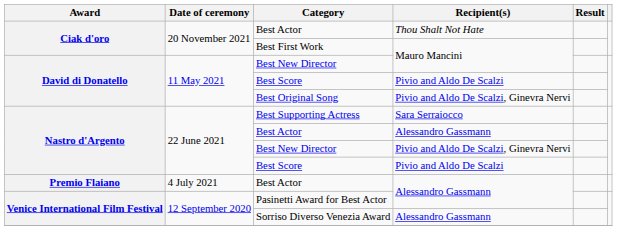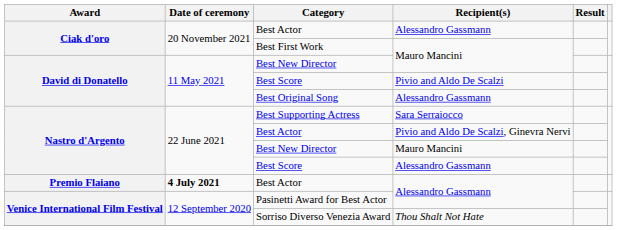 <table class="wikitable sortable plainrowheaders">
 <tr>
 <th scope="col">Award</th>
 <th scope="col">Date of ceremony</th>
 <th scope="col">Category</th>
 <th scope="col">Recipient(s)</th>
 <th scope="col">Result</th>
 <th scope="col" class="unsortable"></th>
 </tr>
 <tr>
 <th rowspan="2"   scope="row"><a href='#'>Ciak d'oro</a></th>
 <td rowspan="2">20 November 2021</td>
 <td>Best Actor</td>
-<td><em>Thou Shalt Not Hate </em></td>
+<td><a href='#'>Alessandro Gassmann</a></td>
 <td></td>
 <td rowspan="2"  align="center"></td>
 </tr>
 <tr>
 <td>Best First Work</td>
 <td rowspan="2">Mauro Mancini</td>
 <td></td>
 </tr>
 <tr>
 <th rowspan="3"  scope="row"><a href='#'>David di Donatello</a></th>
 <td rowspan="3"><a href='#'>11 May 2021</a></td>
 <td><a href='#'>Best New Director</a></td>
 <td></td>
 <td rowspan="3"  align="center"></td>
 </tr>
 <tr>
 <td><a href='#'>Best Score</a></td>
 <td><a href='#'>Pivio and Aldo De Scalzi</a></td>
 <td></td>
 </tr>
 <tr>
 <td><a href='#'>Best Original Song</a></td>
-<td><a href='#'>Pivio and Aldo De Scalzi</a>, Ginevra Nervi</td>
+<td><a href='#'>Alessandro Gassmann</a></td>
 <td></td>
 </tr>
 <tr>
 <th rowspan="4" scope="row"><a href='#'>Nastro d'Argento</a></th>
 <td rowspan="4">22 June 2021</td>
 <td><a href='#'>Best Supporting Actress</a></td>
 <td><a href='#'>Sara Serraiocco</a></td>
 <td></td>
 <td rowspan="4"  align="center"></td>
 </tr>
 <tr>
 <td><a href='#'>Best Actor</a></td>
+<td><a href='#'>Pivio and Aldo De Scalzi</a>, Ginevra Nervi</td>
+<td></td>
+</tr>
+<tr>
+<td><a href='#'>Best New Director</a></td>
+<td>Mauro Mancini</td>
+<td></td>
+</tr>
+<tr>
+<td><a href='#'>Best Score</a></td>
 <td><a href='#'>Alessandro Gassmann</a></td>
 <td></td>
 </tr>
 <tr>
-<td><a href='#'>Best New Director</a></td>
-<td><a href='#'>Pivio and Aldo De Scalzi</a>, Ginevra Nervi</td>
-<td></td>
-</tr>
-<tr>
-<td><a href='#'>Best Score</a></td>
-<td><a href='#'>Pivio and Aldo De Scalzi</a></td>
-<td></td>
-</tr>
-<tr>
 <th scope="row"><a href='#'>Premio Flaiano</a></th>
-<td>4 July 2021</td>
+<td><strong>4 July 2021</strong></td>
 <td>Best Actor</td>
 <td rowspan="2"><a href='#'>Alessandro Gassmann</a></td>
 <td></td>
 <td align="center"></td>
 </tr>
 <tr>
 <th rowspan="2"   scope="row"><a href='#'>Venice International Film Festival</a></th>
 <td rowspan="2"><a href='#'>12 September 2020</a></td>
 <td>Pasinetti Award for Best Actor</td>
 <td></td>
 <td rowspan="2"  align="center"></td>
 </tr>
 <tr>
 <td>Sorriso Diverso Venezia Award</td>
-<td><a href='#'>Alessandro Gassmann</a></td>
+<td><em>Thou Shalt Not Hate </em></td>
 <td></td>
 </tr>
 <tr>
 </tr>
 </table>
